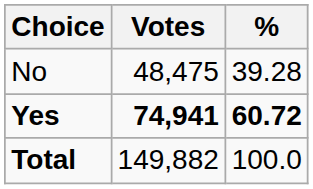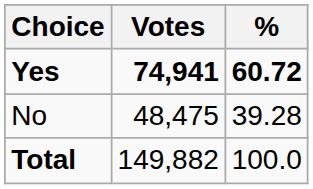 <table class="wikitable mw-collapsible">
 <tr>
 <th>Choice</th>
 <th>Votes</th>
 <th>%</th>
 </tr>
 <tr>
+<td> <strong>Yes</strong></td>
+<td align="right"><strong>74,941</strong></td>
+<td align="right"><strong>60.72</strong></td>
+</tr>
+<tr>
 <td> No</td>
 <td align="right">48,475</td>
 <td align="right">39.28</td>
-</tr>
-<tr>
-<td> <strong>Yes</strong></td>
-<td align="right"><strong>74,941</strong></td>
-<td align="right"><strong>60.72</strong></td>
 </tr>
 <tr>
 <td><strong>Total</strong></td>
 <td align="right">149,882</td>
 <td align="right">100.0</td>
 </tr>
 </table>
